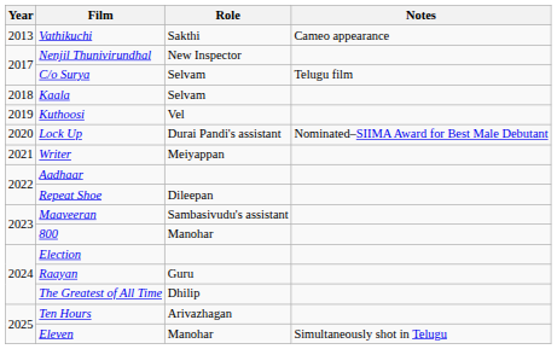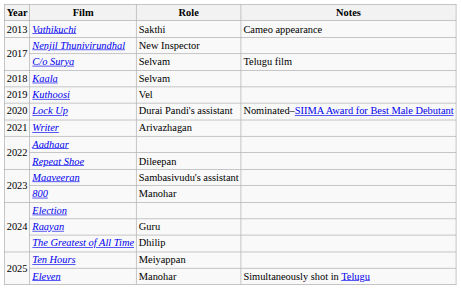 <table class="wikitable sortable">
 <tr>
 <th>Year</th>
 <th>Film</th>
 <th>Role</th>
 <th>Notes</th>
 </tr>
 <tr>
 <td>2013</td>
 <td><em><a href='#'>Vathikuchi</a></em></td>
 <td>Sakthi</td>
 <td>Cameo appearance</td>
 </tr>
 <tr>
 <td rowspan="2">2017</td>
 <td><em><a href='#'>Nenjil Thunivirundhal</a></em></td>
 <td>New Inspector</td>
 <td></td>
 </tr>
 <tr>
 <td><em><a href='#'>C/o Surya</a></em></td>
 <td>Selvam</td>
 <td>Telugu film</td>
 </tr>
 <tr>
 <td>2018</td>
 <td><em><a href='#'>Kaala</a></em></td>
 <td>Selvam</td>
 <td></td>
 </tr>
 <tr>
 <td>2019</td>
 <td><em><a href='#'>Kuthoosi</a></em></td>
 <td>Vel</td>
 <td></td>
 </tr>
 <tr>
 <td>2020</td>
 <td><em><a href='#'>Lock Up</a></em></td>
 <td>Durai Pandi's assistant</td>
 <td>Nominated–<a href='#'>SIIMA Award for Best Male Debutant</a></td>
 </tr>
 <tr>
 <td>2021</td>
 <td><em><a href='#'>Writer</a></em></td>
-<td>Meiyappan</td>
+<td>Arivazhagan</td>
 <td></td>
 </tr>
 <tr>
 <td rowspan="2">2022</td>
 <td><em><a href='#'>Aadhaar</a></em></td>
 <td></td>
 <td></td>
 </tr>
 <tr>
 <td><em><a href='#'>Repeat Shoe</a></em></td>
 <td>Dileepan</td>
 <td></td>
 </tr>
 <tr>
 <td rowspan="2">2023</td>
 <td><em><a href='#'>Maaveeran</a></em></td>
 <td>Sambasivudu's assistant</td>
 <td></td>
 </tr>
 <tr>
 <td><em><a href='#'>800</a></em></td>
 <td>Manohar</td>
 <td></td>
 </tr>
 <tr>
 <td rowspan="3">2024</td>
 <td><em><a href='#'>Election</a></em></td>
 <td></td>
 <td></td>
 </tr>
 <tr>
 <td><em><a href='#'>Raayan</a></em></td>
 <td>Guru</td>
 <td></td>
 </tr>
 <tr>
 <td><em><a href='#'>The Greatest of All Time</a></em></td>
 <td>Dhilip</td>
 <td></td>
 </tr>
 <tr>
 <td rowspan="2">2025</td>
 <td><em><a href='#'>Ten Hours</a></em></td>
-<td>Arivazhagan</td>
+<td>Meiyappan</td>
 <td></td>
 </tr>
 <tr>
 <td><em><a href='#'>Eleven</a></em></td>
 <td>Manohar</td>
 <td>Simultaneously shot in <a href='#'>Telugu</a></td>
 </tr>
 </table>
